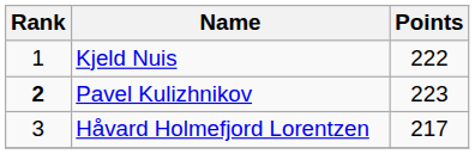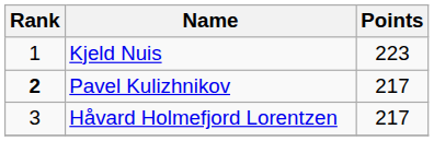 <table class="wikitable" border="1" style="text-align:center">
 <tr>
 <th width=30>Rank</th>
 <th width=220>Name</th>
 <th width=25>Points</th>
 </tr>
 <tr>
 <td>1</td>
 <td align="left"> <a href='#'>Kjeld Nuis</a></td>
-<td>222</td>
+<td>223</td>
 </tr>
 <tr>
 <td><strong>2</strong></td>
 <td align="left"> <a href='#'>Pavel Kulizhnikov</a></td>
-<td>223</td>
+<td>217</td>
 </tr>
 <tr>
 <td>3</td>
 <td align="left"> <a href='#'>Håvard Holmefjord Lorentzen</a></td>
 <td>217</td>
 </tr>
 <tr>
 </tr>
 </table>
